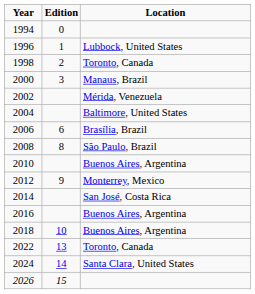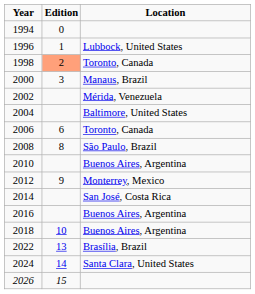 <table class="wikitable">
 <tr>
 <td width="50" align="center"><strong>Year</strong></td>
 <td width="20" align="center"><strong>Edition</strong></td>
 <td width="250" align="center"><strong>Location</strong></td>
 </tr>
 <tr>
 <td align="center">1994</td>
 <td align="center">0</td>
 <td></td>
 </tr>
 <tr>
 <td align="center">1996</td>
 <td align="center">1</td>
 <td> <a href='#'>Lubbock</a>, United States</td>
 </tr>
 <tr>
 <td align="center">1998</td>
-<td align="center">2</td>
+<td align="center" style="background: lightsalmon;">2</td>
 <td> <a href='#'>Toronto</a>, Canada</td>
 </tr>
 <tr>
 <td align="center">2000</td>
 <td align="center">3</td>
 <td> <a href='#'>Manaus</a>, Brazil</td>
 </tr>
 <tr>
 <td align="center">2002</td>
 <td align="center"></td>
 <td> <a href='#'>Mérida</a>, Venezuela</td>
 </tr>
 <tr>
 <td align="center">2004</td>
 <td align="center"></td>
 <td> <a href='#'>Baltimore</a>, United States</td>
 </tr>
 <tr>
 <td align="center">2006</td>
 <td align="center">6</td>
-<td> <a href='#'>Brasília</a>, Brazil</td>
+<td> <a href='#'>Toronto</a>, Canada</td>
 </tr>
 <tr>
 <td align="center">2008</td>
 <td align="center">8</td>
 <td> <a href='#'>São Paulo</a>, Brazil</td>
 </tr>
 <tr>
 <td align="center">2010</td>
 <td align="center"></td>
 <td> <a href='#'>Buenos Aires</a>, Argentina</td>
 </tr>
 <tr>
 <td align="center">2012</td>
 <td align="center">9</td>
 <td> <a href='#'>Monterrey</a>, Mexico</td>
 </tr>
 <tr>
 <td align="center">2014</td>
 <td align="center"></td>
 <td> <a href='#'>San José</a>, Costa Rica</td>
 </tr>
 <tr>
 <td align="center">2016</td>
 <td align="center"></td>
 <td> <a href='#'>Buenos Aires</a>, Argentina</td>
 </tr>
 <tr>
 <td align="center">2018</td>
 <td align="center"><a href='#'>10</a></td>
 <td> <a href='#'>Buenos Aires</a>, Argentina</td>
 </tr>
 <tr>
 <td align="center">2022</td>
 <td align="center"><a href='#'>13</a></td>
-<td> <a href='#'>Toronto</a>, Canada</td>
+<td> <a href='#'>Brasília</a>, Brazil</td>
 </tr>
 <tr>
 <td align="center">2024</td>
 <td align="center"><a href='#'>14</a></td>
 <td> <a href='#'>Santa Clara</a>, United States</td>
 </tr>
 <tr>
 <td align="center"><em>2026</em></td>
 <td align="center"><em>15</em></td>
 <td></td>
 </tr>
 </table>
